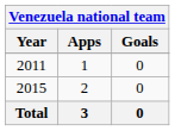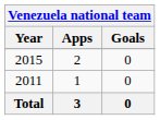 <table class="wikitable" style="text-align:center">
 <tr>
 <th colspan=3><a href='#'>Venezuela national team</a></th>
 </tr>
 <tr>
 <th>Year</th>
 <th>Apps</th>
 <th>Goals</th>
 </tr>
 <tr>
 </tr>
 <tr>
-<td>2011</td>
-<td>1</td>
+<td>2015</td>
+<td>2</td>
 <td>0</td>
 </tr>
 <tr>
-<td>2015</td>
-<td>2</td>
+<td>2011</td>
+<td>1</td>
 <td>0</td>
 </tr>
 <tr>
 <th>Total</th>
 <th>3</th>
 <th>0</th>
 </tr>
 </table>
